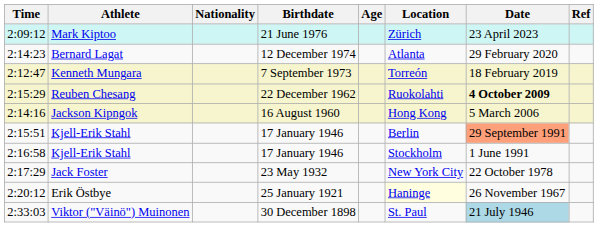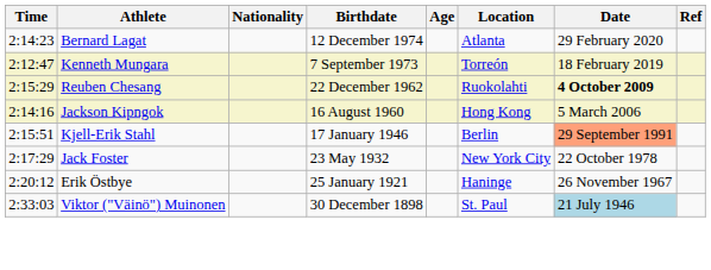 <table class="wikitable">
 <tr>
 <th>Time</th>
 <th>Athlete</th>
 <th>Nationality</th>
 <th>Birthdate</th>
 <th>Age</th>
 <th>Location</th>
 <th>Date</th>
 <th>Ref</th>
-</tr>
-<tr style="background:#cef6f5;">
-<td>2:09:12</td>
-<td><a href='#'>Mark Kiptoo</a></td>
-<td></td>
-<td>21 June 1976</td>
-<td></td>
-<td><a href='#'>Zürich</a></td>
-<td>23 April 2023</td>
-<td></td>
 </tr>
 <tr>
 <td>2:14:23</td>
 <td><a href='#'>Bernard Lagat</a></td>
 <td></td>
 <td>12 December 1974</td>
 <td></td>
 <td><a href='#'>Atlanta</a></td>
 <td>29 February 2020</td>
 <td></td>
 </tr>
 <tr bgcolor=#f6F5CE>
 <td>2:12:47</td>
 <td><a href='#'>Kenneth Mungara</a></td>
 <td></td>
 <td>7 September 1973</td>
 <td></td>
 <td><a href='#'>Torreón</a></td>
 <td>18 February 2019</td>
 <td></td>
 </tr>
 <tr bgcolor=#f6F5CE>
 <td>2:15:29</td>
 <td><a href='#'>Reuben Chesang</a></td>
 <td></td>
 <td>22 December 1962</td>
 <td></td>
 <td><a href='#'>Ruokolahti</a></td>
 <td><strong>4 October 2009</strong></td>
 <td></td>
 </tr>
 <tr bgcolor=#f6F5CE>
 <td>2:14:16</td>
 <td><a href='#'>Jackson Kipngok</a></td>
 <td></td>
 <td>16 August 1960</td>
 <td></td>
 <td><a href='#'>Hong Kong</a></td>
 <td>5 March 2006</td>
 <td></td>
 </tr>
 <tr>
 <td>2:15:51</td>
 <td><a href='#'>Kjell-Erik Stahl</a></td>
 <td></td>
 <td>17 January 1946</td>
 <td></td>
 <td><a href='#'>Berlin</a></td>
 <td style="background: lightsalmon;">29 September 1991</td>
 <td></td>
 </tr>
 <tr>
-<td>2:16:58</td>
-<td><a href='#'>Kjell-Erik Stahl</a></td>
-<td></td>
-<td>17 January 1946</td>
-<td></td>
-<td><a href='#'>Stockholm</a></td>
-<td>1 June 1991</td>
-<td></td>
-</tr>
-<tr>
 <td>2:17:29</td>
 <td><a href='#'>Jack Foster</a></td>
 <td></td>
 <td>23 May 1932</td>
 <td></td>
 <td><a href='#'>New York City</a></td>
 <td>22 October 1978</td>
 <td></td>
 </tr>
 <tr>
 <td>2:20:12</td>
 <td>Erik Östbye</td>
 <td></td>
 <td>25 January 1921</td>
 <td></td>
-<td style="background: lightyellow;"><a href='#'>Haninge</a></td>
+<td><a href='#'>Haninge</a></td>
 <td>26 November 1967</td>
 <td></td>
 </tr>
 <tr>
 <td>2:33:03</td>
 <td><a href='#'>Viktor ("Väinö") Muinonen</a></td>
 <td></td>
 <td>30 December 1898</td>
 <td></td>
 <td><a href='#'>St. Paul</a></td>
 <td style="background: lightblue;">21 July 1946</td>
 <td></td>
 </tr>
 </table>
